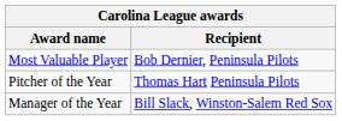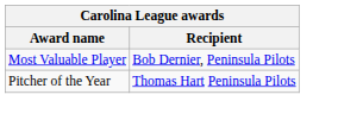 <table class="wikitable">
 <tr>
 <th colspan="2">Carolina League awards</th>
 </tr>
 <tr>
 <th>Award name</th>
 <th>Recipient</th>
 </tr>
 <tr>
 <td><a href='#'>Most Valuable Player</a></td>
 <td><a href='#'>Bob Dernier</a>, <a href='#'>Peninsula Pilots</a></td>
 </tr>
 <tr>
 <td>Pitcher of the Year</td>
 <td><a href='#'>Thomas Hart</a> <a href='#'>Peninsula Pilots</a></td>
 </tr>
-<tr>
-<td>Manager of the Year</td>
-<td><a href='#'>Bill Slack</a>, <a href='#'>Winston-Salem Red Sox</a></td>
-</tr>
 </table>
